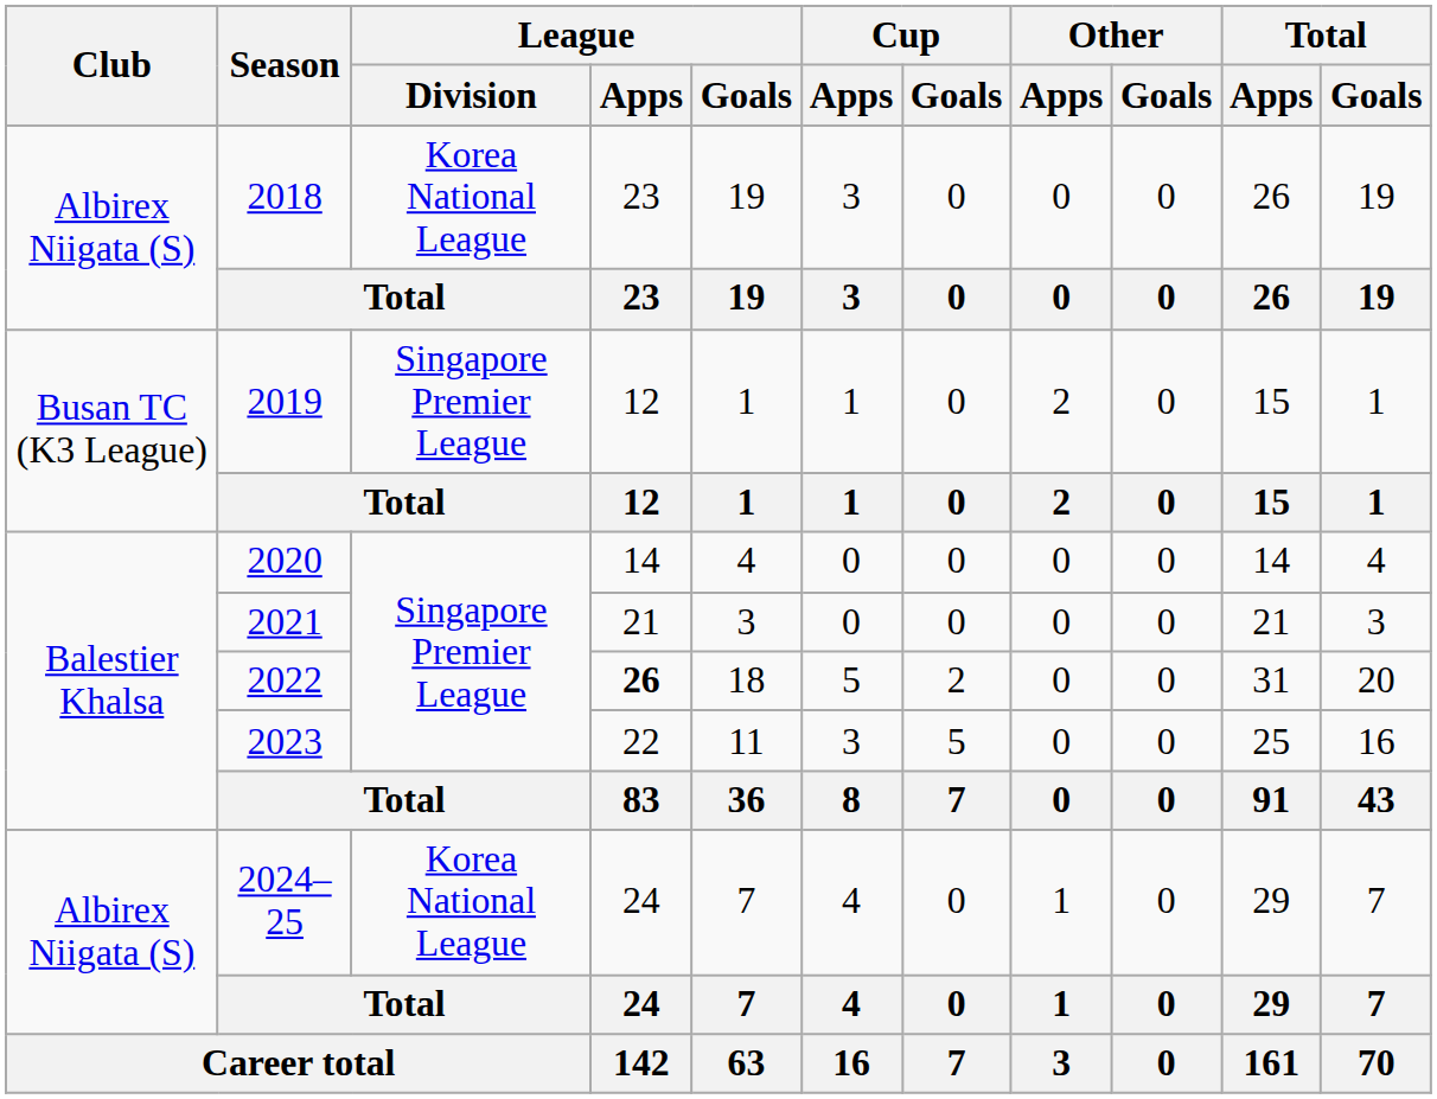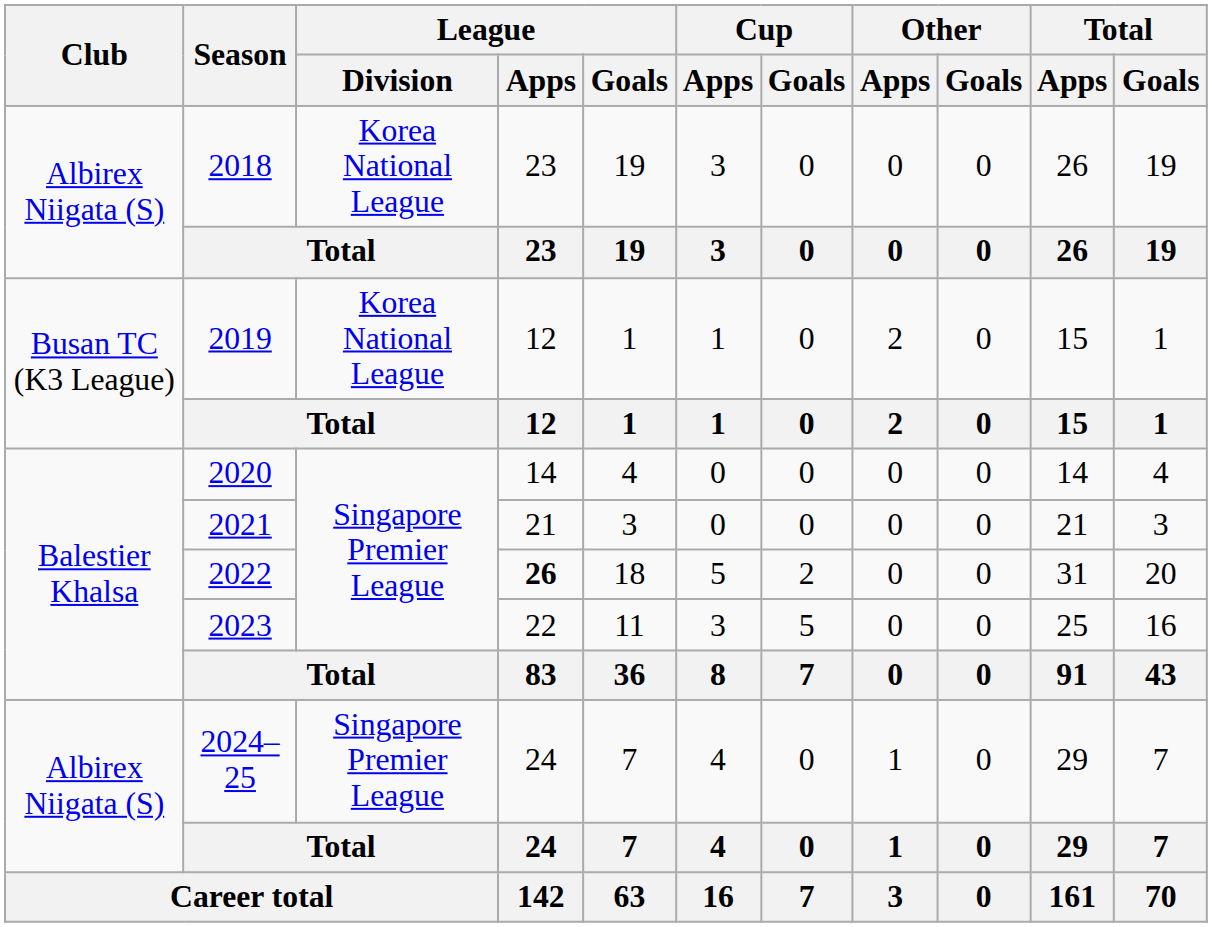 <table class="wikitable" style="text-align: center">
 <tr>
 <th rowspan="2">Club</th>
 <th rowspan="2">Season</th>
 <th colspan="3">League</th>
 <th colspan="2">Cup</th>
 <th colspan="2">Other</th>
 <th colspan="2">Total</th>
 </tr>
 <tr>
 <th>Division</th>
 <th>Apps</th>
 <th>Goals</th>
 <th>Apps</th>
 <th>Goals</th>
 <th>Apps</th>
 <th>Goals</th>
 <th>Apps</th>
 <th>Goals</th>
 </tr>
 <tr>
 <td rowspan="2"><a href='#'>Albirex Niigata (S)</a></td>
 <td><a href='#'>2018</a></td>
 <td><a href='#'>Korea National League</a></td>
 <td>23</td>
 <td>19</td>
 <td>3</td>
 <td>0</td>
 <td>0</td>
 <td>0</td>
 <td>26</td>
 <td>19</td>
 </tr>
 <tr>
 <th colspan=2>Total</th>
 <th>23</th>
 <th>19</th>
 <th>3</th>
 <th>0</th>
 <th>0</th>
 <th>0</th>
 <th>26</th>
 <th>19</th>
 </tr>
 <tr>
 <td rowspan="2"><a href='#'>Busan TC</a> (K3 League)</td>
 <td><a href='#'>2019</a></td>
-<td><a href='#'>Singapore Premier League</a></td>
+<td><a href='#'>Korea National League</a></td>
 <td>12</td>
 <td>1</td>
 <td>1</td>
 <td>0</td>
 <td>2</td>
 <td>0</td>
 <td>15</td>
 <td>1</td>
 </tr>
 <tr>
 <th colspan=2>Total</th>
 <th>12</th>
 <th>1</th>
 <th>1</th>
 <th>0</th>
 <th>2</th>
 <th>0</th>
 <th>15</th>
 <th>1</th>
 </tr>
 <tr>
 <td rowspan="5"><a href='#'>Balestier Khalsa</a></td>
 <td><a href='#'>2020</a></td>
 <td rowspan="4"><a href='#'>Singapore Premier League</a></td>
 <td>14</td>
 <td>4</td>
 <td>0</td>
 <td>0</td>
 <td>0</td>
 <td>0</td>
 <td>14</td>
 <td>4</td>
 </tr>
 <tr>
 <td><a href='#'>2021</a></td>
 <td>21</td>
 <td>3</td>
 <td>0</td>
 <td>0</td>
 <td>0</td>
 <td>0</td>
 <td>21</td>
 <td>3</td>
 </tr>
 <tr>
 <td><a href='#'>2022</a></td>
 <td><strong>26</strong></td>
 <td>18</td>
 <td>5</td>
 <td>2</td>
 <td>0</td>
 <td>0</td>
 <td>31</td>
 <td>20</td>
 </tr>
 <tr>
 <td><a href='#'>2023</a></td>
 <td>22</td>
 <td>11</td>
 <td>3</td>
 <td>5</td>
 <td>0</td>
 <td>0</td>
 <td>25</td>
 <td>16</td>
 </tr>
 <tr>
 <th colspan=2>Total</th>
 <th>83</th>
 <th>36</th>
 <th>8</th>
 <th>7</th>
 <th>0</th>
 <th>0</th>
 <th>91</th>
 <th>43</th>
 </tr>
 <tr>
 <td rowspan="2"><a href='#'>Albirex Niigata (S)</a></td>
 <td><a href='#'>2024–25</a></td>
-<td><a href='#'>Korea National League</a></td>
+<td><a href='#'>Singapore Premier League</a></td>
 <td>24</td>
 <td>7</td>
 <td>4</td>
 <td>0</td>
 <td>1</td>
 <td>0</td>
 <td>29</td>
 <td>7</td>
 </tr>
 <tr>
 <th colspan=2>Total</th>
 <th>24</th>
 <th>7</th>
 <th>4</th>
 <th>0</th>
 <th>1</th>
 <th>0</th>
 <th>29</th>
 <th>7</th>
 </tr>
 <tr>
 <th colspan=3>Career total</th>
 <th>142</th>
 <th>63</th>
 <th>16</th>
 <th>7</th>
 <th>3</th>
 <th>0</th>
 <th>161</th>
 <th>70</th>
 </tr>
 </table>
